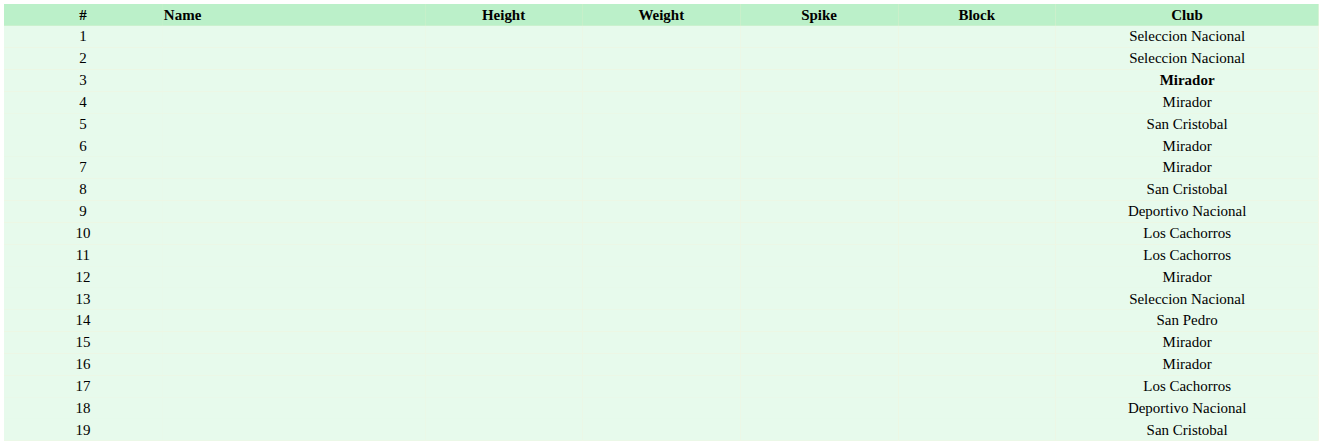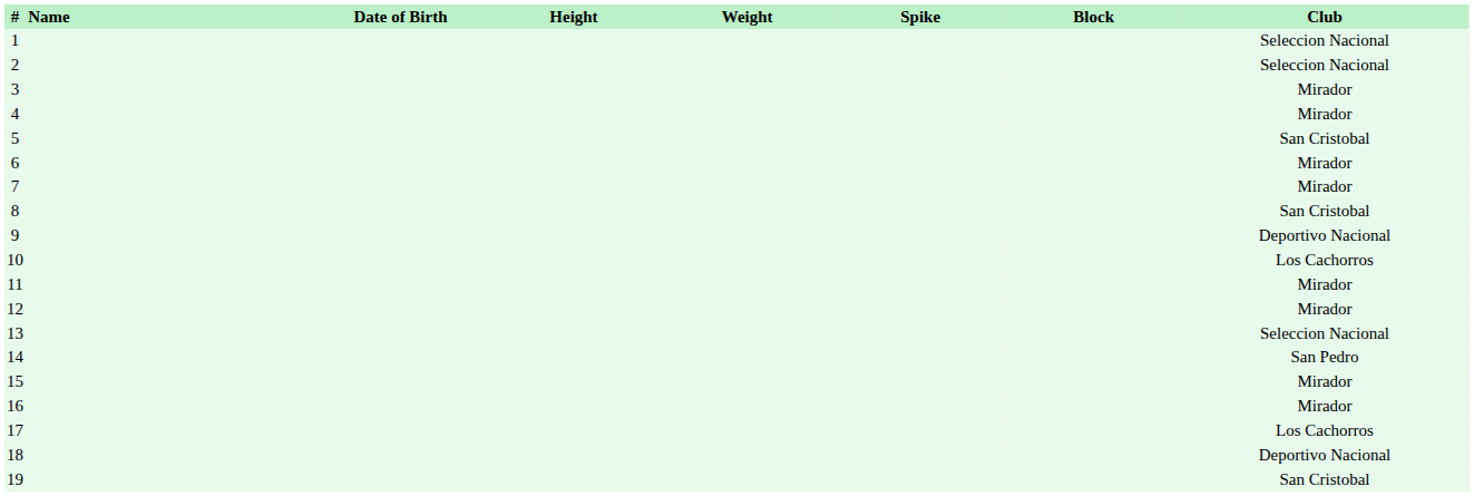 <table border=0 cellpadding=2 cellspacing=0  |- bgcolor=#FFECCE style="text-align:center; font-size:90%; width:100%">
 <tr bgcolor=#BBF0C9>
 <th>#</th>
 <th align=left width=20%>Name</th>
+<th width=12%>Date of Birth</th>
 <th width=12%>Height</th>
 <th width=12%>Weight</th>
 <th width=12%>Spike</th>
 <th width=12%>Block</th>
 <th width=20%>Club</th>
 </tr>
 <tr bgcolor=#E7FAEC>
 <td>1</td>
 <td align=left></td>
+<td align=right></td>
 <td></td>
 <td></td>
 <td></td>
 <td></td>
 <td>Seleccion Nacional</td>
 </tr>
 <tr bgcolor=#E7FAEC>
 <td>2</td>
 <td align=left></td>
+<td align=right></td>
 <td></td>
 <td></td>
 <td></td>
 <td></td>
 <td>Seleccion Nacional</td>
 </tr>
 <tr bgcolor=#E7FAEC>
 <td>3</td>
 <td align=left></td>
+<td align=right></td>
 <td></td>
 <td></td>
 <td></td>
 <td></td>
-<td><strong>Mirador</strong></td>
+<td>Mirador</td>
 </tr>
 <tr bgcolor=#E7FAEC>
 <td>4</td>
 <td align=left></td>
+<td align=right></td>
 <td></td>
 <td></td>
 <td></td>
 <td></td>
 <td>Mirador</td>
 </tr>
 <tr bgcolor=#E7FAEC>
 <td>5</td>
 <td align=left></td>
+<td align=right></td>
 <td></td>
 <td></td>
 <td></td>
 <td></td>
 <td>San Cristobal</td>
 </tr>
 <tr bgcolor=#E7FAEC>
 <td>6</td>
 <td align=left></td>
+<td align=right></td>
 <td></td>
 <td></td>
 <td></td>
 <td></td>
 <td>Mirador</td>
 </tr>
 <tr bgcolor=#E7FAEC>
 <td>7</td>
 <td align=left></td>
+<td align=right></td>
 <td></td>
 <td></td>
 <td></td>
 <td></td>
 <td>Mirador</td>
 </tr>
 <tr bgcolor=#E7FAEC>
 <td>8</td>
 <td align=left></td>
+<td align=right></td>
 <td></td>
 <td></td>
 <td></td>
 <td></td>
 <td>San Cristobal</td>
 </tr>
 <tr bgcolor=#E7FAEC>
 <td>9</td>
 <td align=left></td>
+<td align=right></td>
 <td></td>
 <td></td>
 <td></td>
 <td></td>
 <td>Deportivo Nacional</td>
 </tr>
 <tr bgcolor=#E7FAEC>
 <td>10</td>
 <td align=left></td>
+<td align=right></td>
 <td></td>
 <td></td>
 <td></td>
 <td></td>
 <td>Los Cachorros</td>
 </tr>
 <tr bgcolor=#E7FAEC>
 <td>11</td>
 <td align=left></td>
+<td align=right></td>
 <td></td>
 <td></td>
 <td></td>
 <td></td>
-<td>Los Cachorros</td>
+<td>Mirador</td>
 </tr>
 <tr bgcolor=#E7FAEC>
 <td>12</td>
 <td align=left></td>
+<td align=right></td>
 <td></td>
 <td></td>
 <td></td>
 <td></td>
 <td>Mirador</td>
 </tr>
 <tr bgcolor=#E7FAEC>
 <td>13</td>
 <td align=left></td>
+<td align=right></td>
 <td></td>
 <td></td>
 <td></td>
 <td></td>
 <td>Seleccion Nacional</td>
 </tr>
 <tr bgcolor=#E7FAEC>
 <td>14</td>
 <td align=left></td>
+<td align=right></td>
 <td></td>
 <td></td>
 <td></td>
 <td></td>
 <td>San Pedro</td>
 </tr>
 <tr bgcolor=#E7FAEC>
 <td>15</td>
 <td align=left></td>
+<td align=right></td>
 <td></td>
 <td></td>
 <td></td>
 <td></td>
 <td>Mirador</td>
 </tr>
 <tr bgcolor=#E7FAEC>
 <td>16</td>
 <td align=left></td>
+<td align=right></td>
 <td></td>
 <td></td>
 <td></td>
 <td></td>
 <td>Mirador</td>
 </tr>
 <tr bgcolor=#E7FAEC>
 <td>17</td>
 <td align=left></td>
+<td align=right></td>
 <td></td>
 <td></td>
 <td></td>
 <td></td>
 <td>Los Cachorros</td>
 </tr>
 <tr bgcolor=#E7FAEC>
 <td>18</td>
 <td align=left></td>
+<td align=right></td>
 <td></td>
 <td></td>
 <td></td>
 <td></td>
 <td>Deportivo Nacional</td>
 </tr>
 <tr bgcolor=#E7FAEC>
 <td>19</td>
 <td align=left></td>
+<td align=right></td>
 <td></td>
 <td></td>
 <td></td>
 <td></td>
 <td>San Cristobal</td>
 </tr>
 </table>
